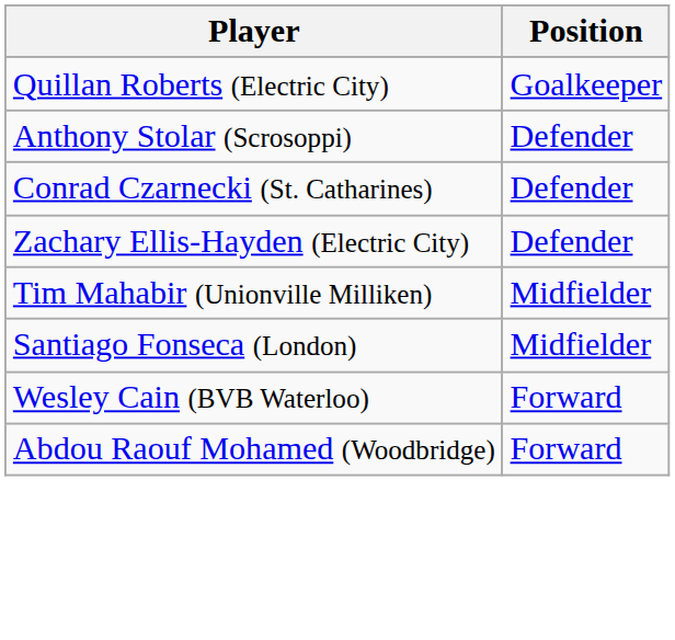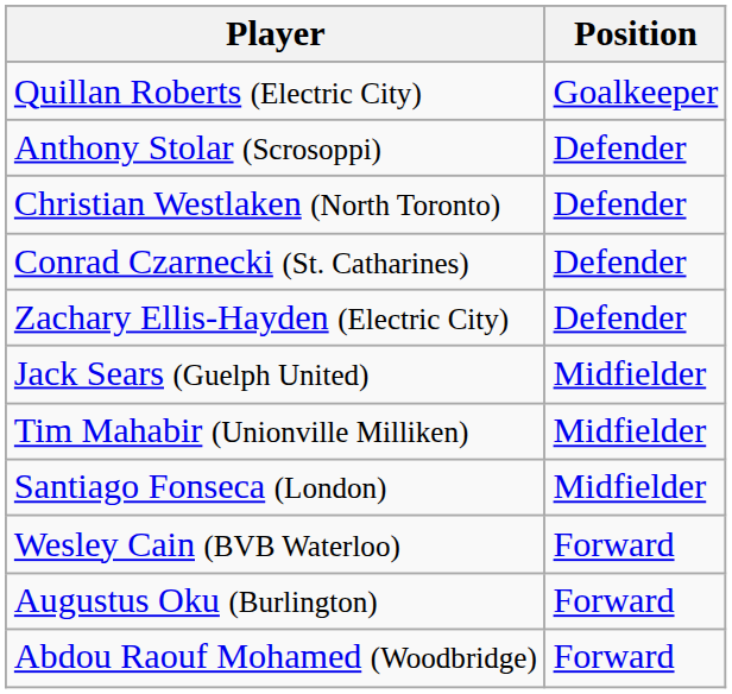 <table class="wikitable">
 <tr>
 <th>Player</th>
 <th>Position</th>
 </tr>
 <tr>
 <td><a href='#'>Quillan Roberts</a> <small>(Electric City)</small></td>
 <td><a href='#'>Goalkeeper</a></td>
 </tr>
 <tr>
 <td><a href='#'>Anthony Stolar</a> <small>(Scrosoppi)</small></td>
 <td><a href='#'>Defender</a></td>
 </tr>
 <tr>
+<td><a href='#'>Christian Westlaken</a> <small>(North Toronto)</small></td>
+<td><a href='#'>Defender</a></td>
+</tr>
+<tr>
 <td><a href='#'>Conrad Czarnecki</a> <small>(St. Catharines)</small></td>
 <td><a href='#'>Defender</a></td>
 </tr>
 <tr>
 <td><a href='#'>Zachary Ellis-Hayden</a> <small>(Electric City)</small></td>
 <td><a href='#'>Defender</a></td>
+</tr>
+<tr>
+<td><a href='#'>Jack Sears</a> <small>(Guelph United)</small></td>
+<td><a href='#'>Midfielder</a></td>
 </tr>
 <tr>
 <td><a href='#'>Tim Mahabir</a> <small>(Unionville Milliken)</small></td>
 <td><a href='#'>Midfielder</a></td>
 </tr>
 <tr>
 <td><a href='#'>Santiago Fonseca</a> <small>(London)</small></td>
 <td><a href='#'>Midfielder</a></td>
 </tr>
 <tr>
 <td><a href='#'>Wesley Cain</a> <small>(BVB Waterloo)</small></td>
 <td><a href='#'>Forward</a></td>
 </tr>
 <tr>
+<td><a href='#'>Augustus Oku</a> <small>(Burlington)</small></td>
+<td><a href='#'>Forward</a></td>
+</tr>
+<tr>
 <td><a href='#'>Abdou Raouf Mohamed</a> <small>(Woodbridge)</small></td>
 <td><a href='#'>Forward</a></td>
 </tr>
 </table>
